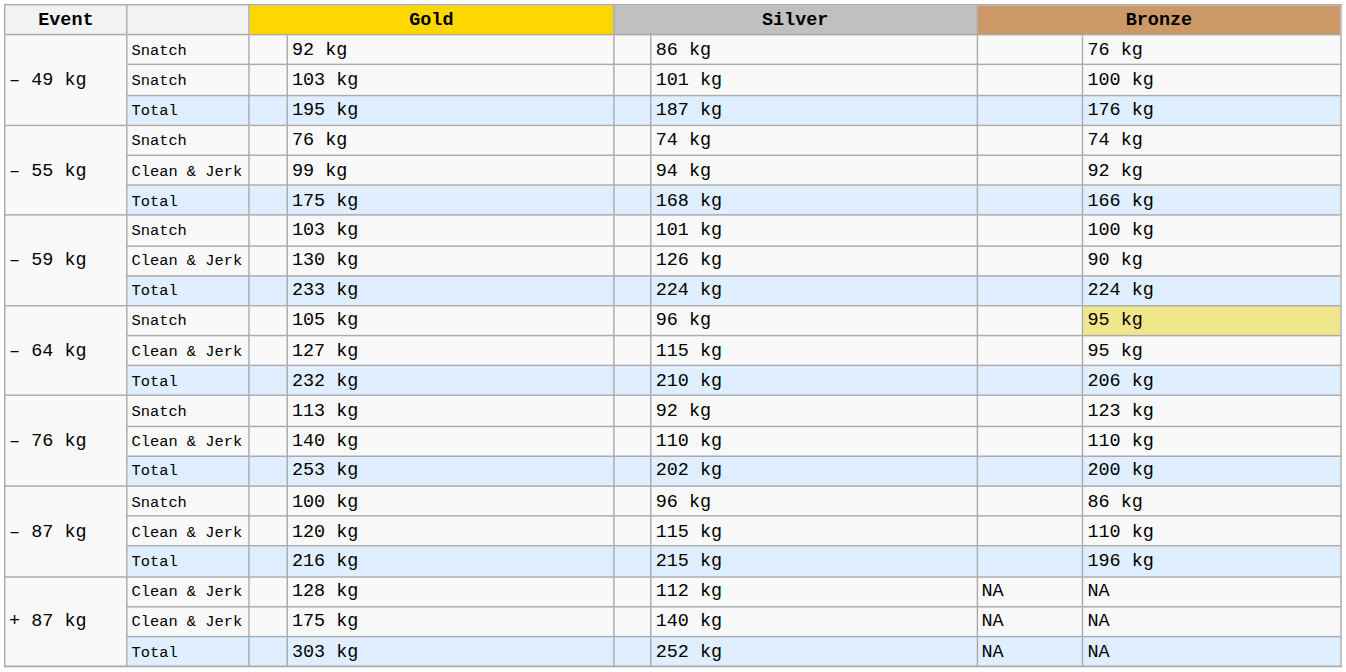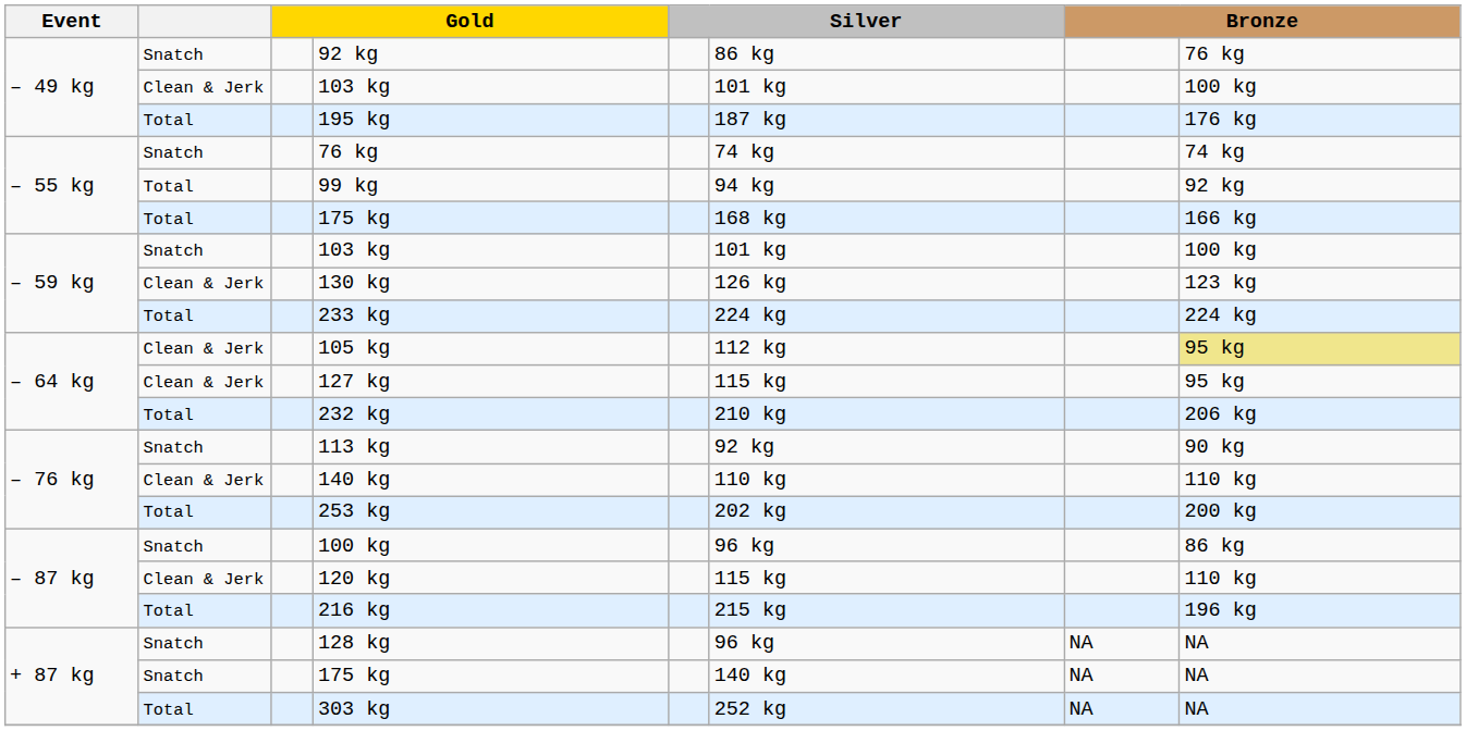 <table class="wikitable">
 <tr>
 <th width=80>Event</th>
 <th width=80></th>
 <td bgcolor=gold align="center" colspan=2 width=250><strong>Gold</strong></td>
 <td bgcolor=silver align="center" colspan=2 width=250><strong>Silver</strong></td>
 <td bgcolor=#cc9966 colspan=2 align="center" width=250><strong>Bronze</strong></td>
 </tr>
 <tr>
 <td rowspan=3>– 49 kg</td>
 <td><small>Snatch</small></td>
 <td></td>
 <td>92 kg</td>
 <td></td>
 <td>86 kg</td>
 <td></td>
 <td>76 kg</td>
 </tr>
 <tr>
-<td><small>Snatch</small></td>
+<td><small>Clean & Jerk</small></td>
 <td></td>
 <td>103 kg</td>
 <td></td>
 <td>101 kg</td>
 <td></td>
 <td>100 kg</td>
 </tr>
 <tr bgcolor=#dfefff>
 <td><small>Total</small></td>
 <td></td>
 <td>195 kg</td>
 <td></td>
 <td>187 kg</td>
 <td></td>
 <td>176 kg</td>
 </tr>
 <tr>
 <td rowspan=3>– 55 kg</td>
 <td><small>Snatch</small></td>
 <td></td>
 <td>76 kg</td>
 <td></td>
 <td>74 kg</td>
 <td></td>
 <td>74 kg</td>
 </tr>
 <tr>
-<td><small>Clean & Jerk</small></td>
+<td><small>Total</small></td>
 <td></td>
 <td>99 kg</td>
 <td></td>
 <td>94 kg</td>
 <td></td>
 <td>92 kg</td>
 </tr>
 <tr bgcolor=#dfefff>
 <td><small>Total</small></td>
 <td></td>
 <td>175 kg</td>
 <td></td>
 <td>168 kg</td>
 <td></td>
 <td>166 kg</td>
 </tr>
 <tr>
 <td rowspan=3>– 59 kg</td>
 <td><small>Snatch</small></td>
 <td></td>
 <td>103 kg</td>
 <td></td>
 <td>101 kg</td>
 <td></td>
 <td>100 kg</td>
 </tr>
 <tr>
 <td><small>Clean & Jerk</small></td>
 <td></td>
 <td>130 kg</td>
 <td></td>
 <td>126 kg</td>
 <td></td>
-<td>90 kg</td>
+<td>123 kg</td>
 </tr>
 <tr bgcolor=#dfefff>
 <td><small>Total</small></td>
 <td></td>
 <td>233 kg</td>
 <td></td>
 <td>224 kg</td>
 <td></td>
 <td>224 kg</td>
 </tr>
 <tr>
 <td rowspan=3>– 64 kg</td>
-<td><small>Snatch</small></td>
+<td><small>Clean & Jerk</small></td>
 <td></td>
 <td>105 kg</td>
 <td></td>
-<td>96 kg</td>
+<td>112 kg</td>
 <td></td>
 <td style="background: khaki;">95 kg</td>
 </tr>
 <tr>
 <td><small>Clean & Jerk</small></td>
 <td></td>
 <td>127 kg</td>
 <td></td>
 <td>115 kg</td>
 <td></td>
 <td>95 kg</td>
 </tr>
 <tr bgcolor=#dfefff>
 <td><small>Total</small></td>
 <td></td>
 <td>232 kg</td>
 <td></td>
 <td>210 kg</td>
 <td></td>
 <td>206 kg</td>
 </tr>
 <tr>
 <td rowspan=3>– 76 kg</td>
 <td><small>Snatch</small></td>
 <td></td>
 <td>113 kg</td>
 <td></td>
 <td>92 kg</td>
 <td></td>
-<td>123 kg</td>
+<td>90 kg</td>
 </tr>
 <tr>
 <td><small>Clean & Jerk</small></td>
 <td></td>
 <td>140 kg</td>
 <td></td>
 <td>110 kg</td>
 <td></td>
 <td>110 kg</td>
 </tr>
 <tr bgcolor=#dfefff>
 <td><small>Total</small></td>
 <td></td>
 <td>253 kg</td>
 <td></td>
 <td>202 kg</td>
 <td></td>
 <td>200 kg</td>
 </tr>
 <tr>
 <td rowspan=3>– 87 kg</td>
 <td><small>Snatch</small></td>
 <td></td>
 <td>100 kg</td>
 <td></td>
 <td>96 kg</td>
 <td></td>
 <td>86 kg</td>
 </tr>
 <tr>
 <td><small>Clean & Jerk</small></td>
 <td></td>
 <td>120 kg</td>
 <td></td>
 <td>115 kg</td>
 <td></td>
 <td>110 kg</td>
 </tr>
 <tr bgcolor=#dfefff>
 <td><small>Total</small></td>
 <td></td>
 <td>216 kg</td>
 <td></td>
 <td>215 kg</td>
 <td></td>
 <td>196 kg</td>
 </tr>
 <tr>
 <td rowspan=3>+ 87 kg</td>
-<td><small>Clean & Jerk</small></td>
+<td><small>Snatch</small></td>
 <td></td>
 <td>128 kg</td>
 <td></td>
-<td>112 kg</td>
+<td>96 kg</td>
 <td>NA</td>
 <td>NA</td>
 </tr>
 <tr>
-<td><small>Clean & Jerk</small></td>
+<td><small>Snatch</small></td>
 <td></td>
 <td>175 kg</td>
 <td></td>
 <td>140 kg</td>
 <td>NA</td>
 <td>NA</td>
 </tr>
 <tr bgcolor=#dfefff>
 <td><small>Total</small></td>
 <td></td>
 <td>303 kg</td>
 <td></td>
 <td>252 kg</td>
 <td>NA</td>
 <td>NA</td>
 </tr>
 <tr>
 </tr>
 </table>
